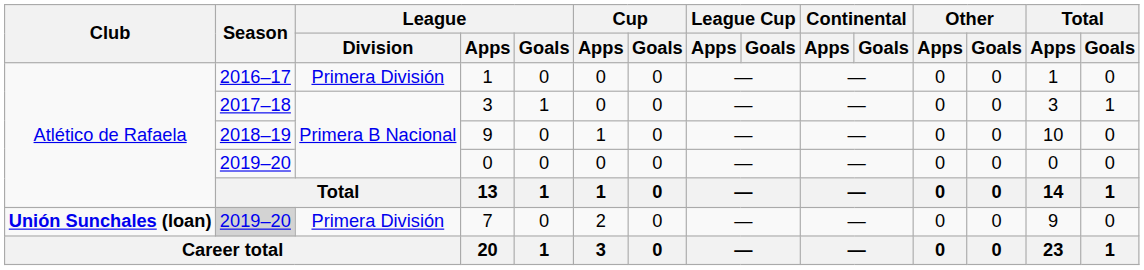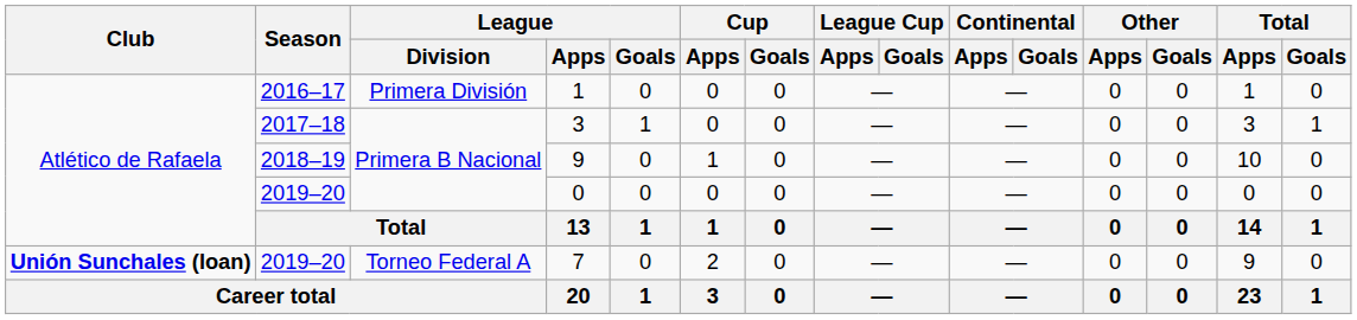 <table class="wikitable" style="text-align:center">
 <tr>
 <th rowspan="2">Club</th>
 <th rowspan="2">Season</th>
 <th colspan="3">League</th>
 <th colspan="2">Cup</th>
 <th colspan="2">League Cup</th>
 <th colspan="2">Continental</th>
 <th colspan="2">Other</th>
 <th colspan="2">Total</th>
 </tr>
 <tr>
 <th>Division</th>
 <th>Apps</th>
 <th>Goals</th>
 <th>Apps</th>
 <th>Goals</th>
 <th>Apps</th>
 <th>Goals</th>
 <th>Apps</th>
 <th>Goals</th>
 <th>Apps</th>
 <th>Goals</th>
 <th>Apps</th>
 <th>Goals</th>
 </tr>
 <tr>
 <td rowspan="5"><a href='#'>Atlético de Rafaela</a></td>
 <td><a href='#'>2016–17</a></td>
 <td rowspan="1"><a href='#'>Primera División</a></td>
 <td>1</td>
 <td>0</td>
 <td>0</td>
 <td>0</td>
 <td colspan="2">—</td>
 <td colspan="2">—</td>
 <td>0</td>
 <td>0</td>
 <td>1</td>
 <td>0</td>
 </tr>
 <tr>
 <td><a href='#'>2017–18</a></td>
 <td rowspan="3"><a href='#'>Primera B Nacional</a></td>
 <td>3</td>
 <td>1</td>
 <td>0</td>
 <td>0</td>
 <td colspan="2">—</td>
 <td colspan="2">—</td>
 <td>0</td>
 <td>0</td>
 <td>3</td>
 <td>1</td>
 </tr>
 <tr>
 <td><a href='#'>2018–19</a></td>
 <td>9</td>
 <td>0</td>
 <td>1</td>
 <td>0</td>
 <td colspan="2">—</td>
 <td colspan="2">—</td>
 <td>0</td>
 <td>0</td>
 <td>10</td>
 <td>0</td>
 </tr>
 <tr>
 <td><a href='#'>2019–20</a></td>
 <td>0</td>
 <td>0</td>
 <td>0</td>
 <td>0</td>
 <td colspan="2">—</td>
 <td colspan="2">—</td>
 <td>0</td>
 <td>0</td>
 <td>0</td>
 <td>0</td>
 </tr>
 <tr>
 <th colspan="2">Total</th>
 <th>13</th>
 <th>1</th>
 <th>1</th>
 <th>0</th>
 <th colspan="2">—</th>
 <th colspan="2">—</th>
 <th>0</th>
 <th>0</th>
 <th>14</th>
 <th>1</th>
 </tr>
 <tr>
 <td rowspan="1"><strong><a href='#'>Unión Sunchales</a> (loan)</strong></td>
-<td style="background: lightgrey;"><a href='#'>2019–20</a></td>
-<td rowspan="1"><a href='#'>Primera División</a></td>
+<td><a href='#'>2019–20</a></td>
+<td rowspan="1"><a href='#'>Torneo Federal A</a></td>
 <td>7</td>
 <td>0</td>
 <td>2</td>
 <td>0</td>
 <td colspan="2">—</td>
 <td colspan="2">—</td>
 <td>0</td>
 <td>0</td>
 <td>9</td>
 <td>0</td>
 </tr>
 <tr>
 <th colspan="3">Career total</th>
 <th>20</th>
 <th>1</th>
 <th>3</th>
 <th>0</th>
 <th colspan="2">—</th>
 <th colspan="2">—</th>
 <th>0</th>
 <th>0</th>
 <th>23</th>
 <th>1</th>
 </tr>
 </table>
